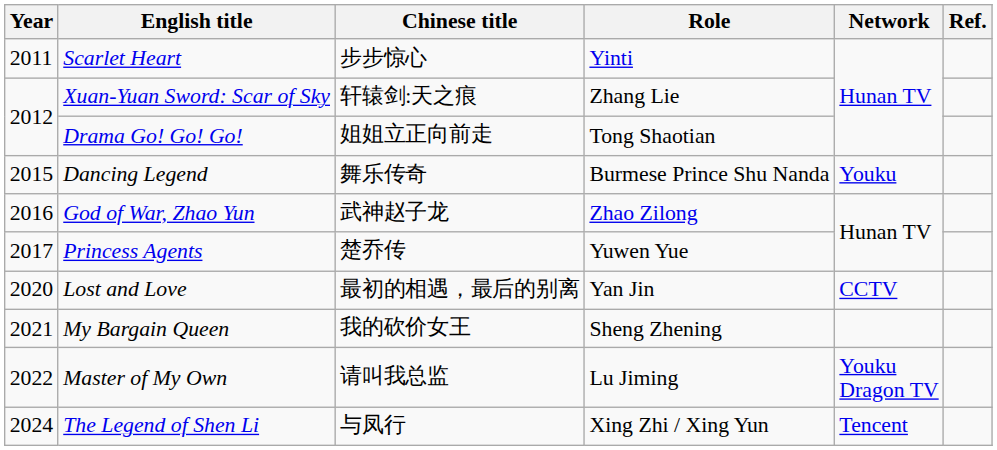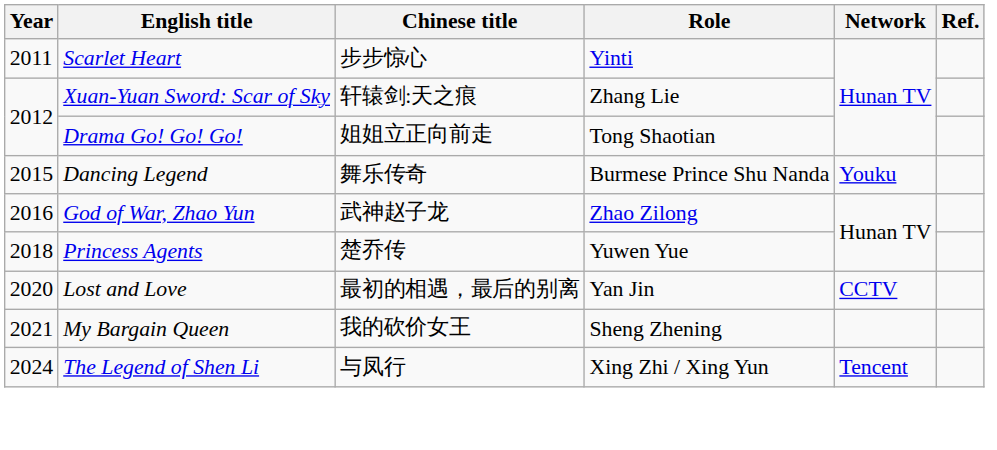 <table class="wikitable">
 <tr>
 <th>Year</th>
 <th>English title</th>
 <th>Chinese title</th>
 <th>Role</th>
 <th>Network</th>
 <th>Ref.</th>
 </tr>
 <tr>
 <td>2011</td>
 <td><em><a href='#'>Scarlet Heart</a></em></td>
 <td>步步惊心</td>
 <td><a href='#'>Yinti</a></td>
 <td rowspan="3"><a href='#'>Hunan TV</a></td>
 <td></td>
 </tr>
 <tr>
 <td rowspan="2">2012</td>
 <td><em><a href='#'>Xuan-Yuan Sword: Scar of Sky</a></em></td>
 <td>轩辕剑:天之痕</td>
 <td>Zhang Lie</td>
 <td></td>
 </tr>
 <tr>
 <td><em><a href='#'>Drama Go! Go! Go!</a></em></td>
 <td>姐姐立正向前走</td>
 <td>Tong Shaotian</td>
 <td></td>
 </tr>
 <tr>
 <td>2015</td>
 <td><em>Dancing Legend</em></td>
 <td>舞乐传奇</td>
 <td>Burmese Prince Shu Nanda</td>
 <td><a href='#'>Youku</a></td>
 <td></td>
 </tr>
 <tr>
 <td>2016</td>
 <td><em><a href='#'>God of War, Zhao Yun</a></em></td>
 <td>武神赵子龙</td>
 <td><a href='#'>Zhao Zilong</a></td>
 <td rowspan="2">Hunan TV</td>
 <td></td>
 </tr>
 <tr>
-<td>2017</td>
+<td>2018</td>
 <td><em><a href='#'>Princess Agents</a></em></td>
 <td>楚乔传</td>
 <td>Yuwen Yue</td>
 <td></td>
 </tr>
 <tr>
 <td>2020</td>
 <td><em>Lost and Love</em></td>
 <td>最初的相遇，最后的别离</td>
 <td>Yan Jin</td>
 <td><a href='#'>CCTV</a></td>
 <td></td>
 </tr>
 <tr>
 <td>2021</td>
 <td><em>My Bargain Queen</em></td>
 <td>我的砍价女王</td>
 <td>Sheng Zhening</td>
 <td></td>
 <td></td>
 </tr>
 <tr>
-<td>2022</td>
-<td><em>Master of My Own</em></td>
-<td>请叫我总监</td>
-<td>Lu Jiming</td>
-<td><a href='#'>Youku</a><br><a href='#'>Dragon TV</a></td>
-<td></td>
-</tr>
-<tr>
 <td>2024</td>
 <td><em><a href='#'>The Legend of Shen Li</a></em></td>
 <td>与凤行</td>
 <td>Xing Zhi / Xing Yun</td>
 <td><a href='#'>Tencent</a></td>
 <td></td>
 </tr>
 </table>
